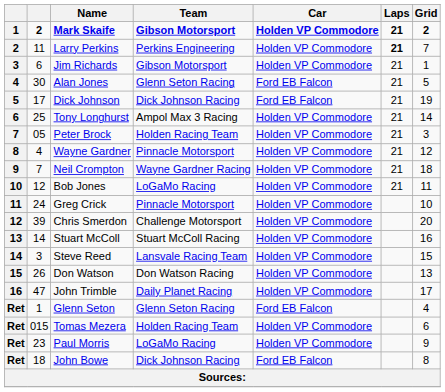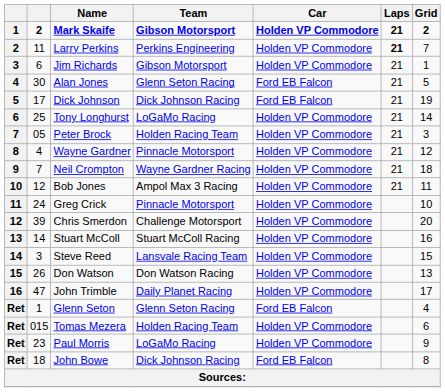 <table class="wikitable" style="font-size: 85%">
 <tr>
 <th></th>
 <th></th>
 <th>Name</th>
 <th>Team</th>
 <th>Car</th>
 <th>Laps</th>
 <th>Grid</th>
 </tr>
 <tr>
 <th>1</th>
 <td align="center"><strong>2</strong></td>
 <td> <strong><a href='#'>Mark Skaife</a></strong></td>
 <td><strong><a href='#'>Gibson Motorsport</a></strong></td>
 <td><strong><a href='#'>Holden VP Commodore</a></strong></td>
 <td align="center"><strong>21</strong></td>
 <td align="center"><strong>2</strong></td>
 </tr>
 <tr>
 <th>2</th>
 <td align="center">11</td>
 <td> <a href='#'>Larry Perkins</a></td>
 <td><a href='#'>Perkins Engineering</a></td>
 <td><a href='#'>Holden VP Commodore</a></td>
 <td align="center"><strong>21</strong></td>
 <td align="center">7</td>
 </tr>
 <tr>
 <th>3</th>
 <td align="center">6</td>
 <td> <a href='#'>Jim Richards</a></td>
 <td><a href='#'>Gibson Motorsport</a></td>
 <td><a href='#'>Holden VP Commodore</a></td>
 <td align="center">21</td>
 <td align="center">1</td>
 </tr>
 <tr>
 <th>4</th>
 <td align="center">30</td>
 <td> <a href='#'>Alan Jones</a></td>
 <td><a href='#'>Glenn Seton Racing</a></td>
 <td><a href='#'>Ford EB Falcon</a></td>
 <td align="center">21</td>
 <td align="center">5</td>
 </tr>
 <tr>
 <th>5</th>
 <td align="center">17</td>
 <td> <a href='#'>Dick Johnson</a></td>
 <td><a href='#'>Dick Johnson Racing</a></td>
 <td><a href='#'>Ford EB Falcon</a></td>
 <td align="center">21</td>
 <td align="center">19</td>
 </tr>
 <tr>
 <th>6</th>
 <td align="center">25</td>
 <td> <a href='#'>Tony Longhurst</a></td>
-<td>Ampol Max 3 Racing</td>
+<td><a href='#'>LoGaMo Racing</a></td>
 <td><a href='#'>Holden VP Commodore</a></td>
 <td align="center">21</td>
 <td align="center">14</td>
 </tr>
 <tr>
 <th>7</th>
 <td align="center">05</td>
 <td> <a href='#'>Peter Brock</a></td>
 <td><a href='#'>Holden Racing Team</a></td>
 <td><a href='#'>Holden VP Commodore</a></td>
 <td align="center">21</td>
 <td align="center">3</td>
 </tr>
 <tr>
 <th>8</th>
 <td align="center">4</td>
 <td> <a href='#'>Wayne Gardner</a></td>
 <td><a href='#'>Pinnacle Motorsport</a></td>
 <td><a href='#'>Holden VP Commodore</a></td>
 <td align="center">21</td>
 <td align="center">12</td>
 </tr>
 <tr>
 <th>9</th>
 <td align="center">7</td>
 <td> <a href='#'>Neil Crompton</a></td>
 <td><a href='#'>Wayne Gardner Racing</a></td>
 <td><a href='#'>Holden VP Commodore</a></td>
 <td align="center">21</td>
 <td align="center">18</td>
 </tr>
 <tr>
 <th>10</th>
 <td align="center">12</td>
 <td> Bob Jones</td>
-<td><a href='#'>LoGaMo Racing</a></td>
+<td>Ampol Max 3 Racing</td>
 <td><a href='#'>Holden VP Commodore</a></td>
 <td align="center">21</td>
 <td align="center">11</td>
 </tr>
 <tr>
 <th>11</th>
 <td align="center">24</td>
 <td> Greg Crick</td>
 <td><a href='#'>Pinnacle Motorsport</a></td>
 <td><a href='#'>Holden VP Commodore</a></td>
 <td align="center"></td>
 <td align="center">10</td>
 </tr>
 <tr>
 <th>12</th>
 <td align="center">39</td>
 <td> Chris Smerdon</td>
 <td>Challenge Motorsport</td>
 <td><a href='#'>Holden VP Commodore</a></td>
 <td align="center"></td>
 <td align="center">20</td>
 </tr>
 <tr>
 <th>13</th>
 <td align="center">14</td>
 <td> Stuart McColl</td>
 <td>Stuart McColl Racing</td>
 <td><a href='#'>Holden VP Commodore</a></td>
 <td align="center"></td>
 <td align="center">16</td>
 </tr>
 <tr>
 <th>14</th>
 <td align="center">3</td>
 <td> Steve Reed</td>
 <td><a href='#'>Lansvale Racing Team</a></td>
 <td><a href='#'>Holden VP Commodore</a></td>
 <td align="center"></td>
 <td align="center">15</td>
 </tr>
 <tr>
 <th>15</th>
 <td align="center">26</td>
 <td> Don Watson</td>
 <td>Don Watson Racing</td>
 <td><a href='#'>Holden VP Commodore</a></td>
 <td align="center"></td>
 <td align="center">13</td>
 </tr>
 <tr>
 <th>16</th>
 <td align="center">47</td>
 <td> John Trimble</td>
 <td><a href='#'>Daily Planet Racing</a></td>
 <td><a href='#'>Holden VP Commodore</a></td>
 <td align="center"></td>
 <td align="center">17</td>
 </tr>
 <tr>
 <th>Ret</th>
 <td align="center">1</td>
 <td> <a href='#'>Glenn Seton</a></td>
 <td><a href='#'>Glenn Seton Racing</a></td>
 <td><a href='#'>Ford EB Falcon</a></td>
 <td align="center"></td>
 <td align="center">4</td>
 </tr>
 <tr>
 <th>Ret</th>
 <td align="center">015</td>
 <td> <a href='#'>Tomas Mezera</a></td>
 <td><a href='#'>Holden Racing Team</a></td>
 <td><a href='#'>Holden VP Commodore</a></td>
 <td align="center"></td>
 <td align="center">6</td>
 </tr>
 <tr>
 <th>Ret</th>
 <td align="center">23</td>
 <td> <a href='#'>Paul Morris</a></td>
 <td><a href='#'>LoGaMo Racing</a></td>
 <td><a href='#'>Holden VP Commodore</a></td>
 <td align="center"></td>
 <td align="center">9</td>
 </tr>
 <tr>
 <th>Ret</th>
 <td align="center">18</td>
 <td> <a href='#'>John Bowe</a></td>
 <td><a href='#'>Dick Johnson Racing</a></td>
 <td><a href='#'>Ford EB Falcon</a></td>
 <td align="center"></td>
 <td align="center">8</td>
 </tr>
 <tr>
 <th colspan="7">Sources:</th>
 </tr>
 <tr>
 </tr>
 </table>
